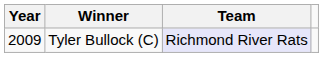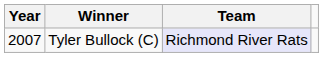 <table class="wikitable">
 <tr>
 <th>Year</th>
 <th>Winner</th>
 <th>Team</th>
 </tr>
 <tr>
-<td>2009</td>
+<td>2007</td>
 <td>Tyler Bullock (C)</td>
 <td style="background: lavender;">Richmond River Rats</td>
 <td></td>
 </tr>
 </table>
